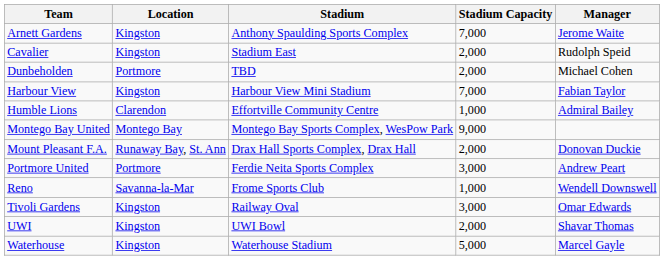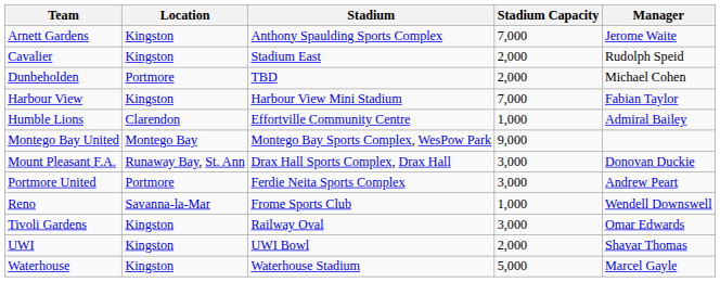 <table class="wikitable sortable">
 <tr>
 <th>Team</th>
 <th>Location</th>
 <th>Stadium</th>
 <th>Stadium Capacity</th>
 <th>Manager</th>
 </tr>
 <tr>
 <td><a href='#'>Arnett Gardens</a></td>
 <td><a href='#'>Kingston</a></td>
 <td><a href='#'>Anthony Spaulding Sports Complex</a></td>
 <td>7,000</td>
 <td> <a href='#'>Jerome Waite</a></td>
 </tr>
 <tr>
 <td><a href='#'>Cavalier</a></td>
 <td><a href='#'>Kingston</a></td>
 <td><a href='#'>Stadium East</a></td>
 <td>2,000</td>
 <td> Rudolph Speid</td>
 </tr>
 <tr>
 <td><a href='#'>Dunbeholden</a></td>
 <td><a href='#'>Portmore</a></td>
 <td><a href='#'>TBD</a></td>
 <td>2,000</td>
 <td> Michael Cohen</td>
 </tr>
 <tr>
 <td><a href='#'>Harbour View</a></td>
 <td><a href='#'>Kingston</a></td>
 <td><a href='#'>Harbour View Mini Stadium</a></td>
 <td>7,000</td>
 <td> <a href='#'>Fabian Taylor</a></td>
 </tr>
 <tr>
 <td><a href='#'>Humble Lions</a></td>
 <td><a href='#'>Clarendon</a></td>
 <td><a href='#'>Effortville Community Centre</a></td>
 <td>1,000</td>
 <td> <a href='#'>Admiral Bailey</a></td>
 </tr>
 <tr>
 <td><a href='#'>Montego Bay United</a></td>
 <td><a href='#'>Montego Bay</a></td>
 <td><a href='#'>Montego Bay Sports Complex</a>, <a href='#'>WesPow Park</a></td>
 <td>9,000</td>
 <td></td>
 </tr>
 <tr>
 <td><a href='#'>Mount Pleasant F.A.</a></td>
 <td><a href='#'>Runaway Bay</a>, <a href='#'>St. Ann</a></td>
 <td><a href='#'>Drax Hall Sports Complex</a>, <a href='#'>Drax Hall</a></td>
-<td>2,000</td>
+<td>3,000</td>
 <td> <a href='#'>Donovan Duckie</a></td>
 </tr>
 <tr>
 <td><a href='#'>Portmore United</a></td>
 <td><a href='#'>Portmore</a></td>
 <td><a href='#'>Ferdie Neita Sports Complex</a></td>
 <td>3,000</td>
 <td> <a href='#'>Andrew Peart</a></td>
 </tr>
 <tr>
 <td><a href='#'>Reno</a></td>
 <td><a href='#'>Savanna-la-Mar</a></td>
 <td><a href='#'>Frome Sports Club</a></td>
 <td>1,000</td>
 <td> <a href='#'>Wendell Downswell</a></td>
 </tr>
 <tr>
 <td><a href='#'>Tivoli Gardens</a></td>
 <td><a href='#'>Kingston</a></td>
 <td><a href='#'>Railway Oval</a></td>
 <td>3,000</td>
 <td> <a href='#'>Omar Edwards</a></td>
 </tr>
 <tr>
 <td><a href='#'>UWI</a></td>
 <td><a href='#'>Kingston</a></td>
 <td><a href='#'>UWI Bowl</a></td>
 <td>2,000</td>
 <td>  <a href='#'>Shavar Thomas</a></td>
 </tr>
 <tr>
 <td><a href='#'>Waterhouse</a></td>
 <td><a href='#'>Kingston</a></td>
 <td><a href='#'>Waterhouse Stadium</a></td>
 <td>5,000</td>
 <td> <a href='#'>Marcel Gayle</a></td>
 </tr>
 </table>
